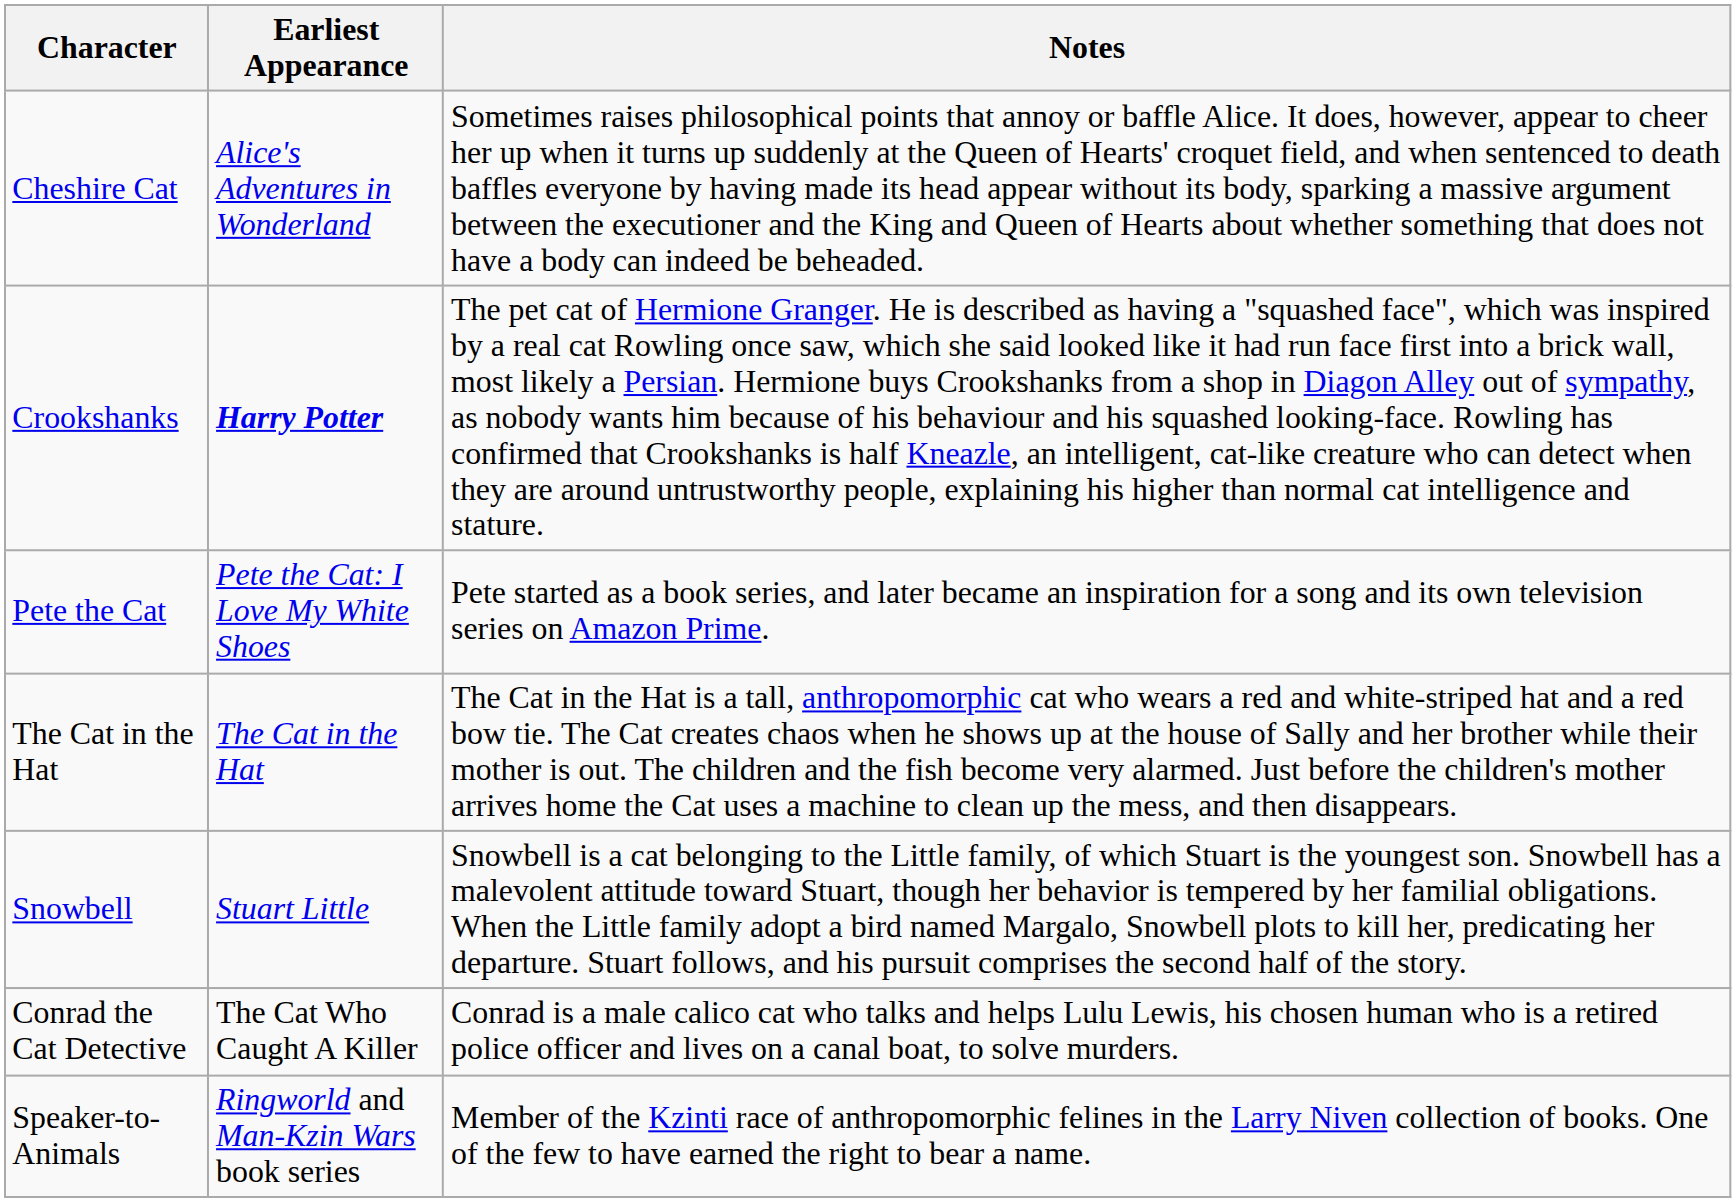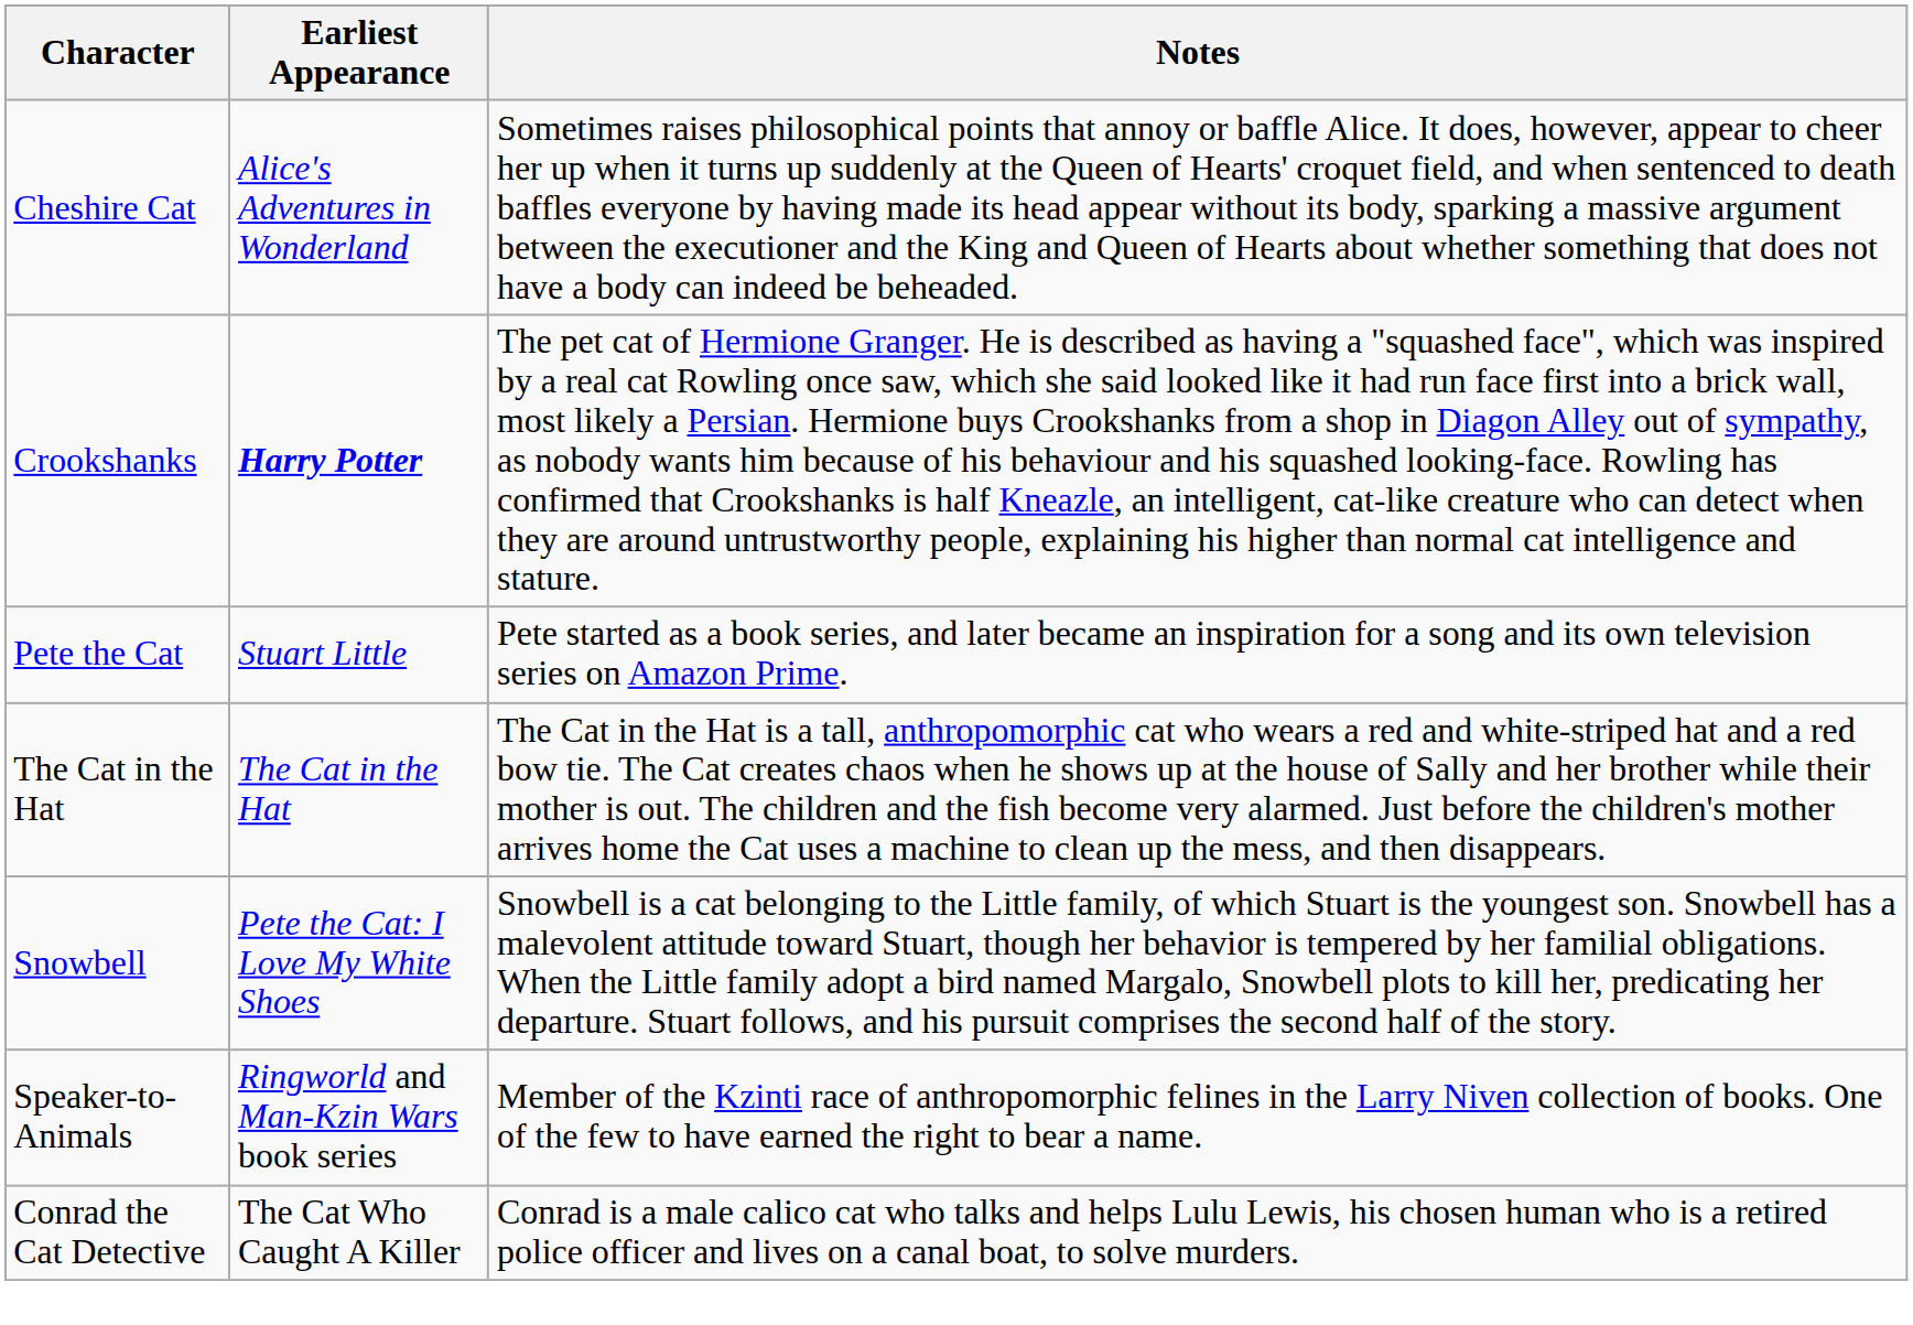 <table class="wikitable sortable">
 <tr>
 <th>Character</th>
 <th>Earliest Appearance</th>
 <th>Notes</th>
 </tr>
 <tr>
 <td><a href='#'>Cheshire Cat</a></td>
 <td><em><a href='#'>Alice's Adventures in Wonderland</a></em></td>
 <td>Sometimes raises philosophical points that annoy or baffle Alice. It does, however, appear to cheer her up when it turns up suddenly at the Queen of Hearts' croquet field, and when sentenced to death baffles everyone by having made its head appear without its body, sparking a massive argument between the executioner and the King and Queen of Hearts about whether something that does not have a body can indeed be beheaded.</td>
 </tr>
 <tr>
 <td><a href='#'>Crookshanks</a></td>
 <td><strong><em><a href='#'>Harry Potter</a></em></strong></td>
 <td>The pet cat of <a href='#'>Hermione Granger</a>. He is described as having a "squashed face", which was inspired by a real cat Rowling once saw, which she said looked like it had run face first into a brick wall, most likely a <a href='#'>Persian</a>. Hermione buys Crookshanks from a shop in <a href='#'>Diagon Alley</a> out of <a href='#'>sympathy</a>, as nobody wants him because of his behaviour and his squashed looking-face. Rowling has confirmed that Crookshanks is half <a href='#'>Kneazle</a>, an intelligent, cat-like creature who can detect when they are around untrustworthy people, explaining his higher than normal cat intelligence and stature.</td>
 </tr>
 <tr>
 <td><a href='#'>Pete the Cat</a></td>
-<td><em><a href='#'>Pete the Cat: I Love My White Shoes</a></em></td>
+<td><em><a href='#'>Stuart Little</a></em></td>
 <td>Pete started as a book series, and later became an inspiration for a song and its own television series on <a href='#'>Amazon Prime</a>.</td>
 </tr>
 <tr>
 <td>The Cat in the Hat</td>
 <td><em><a href='#'>The Cat in the Hat</a></em></td>
 <td>The Cat in the Hat is a tall, <a href='#'>anthropomorphic</a> cat who wears a red and white-striped hat and a red bow tie. The Cat creates chaos when he shows up at the house of Sally and her brother while their mother is out. The children and the fish become very alarmed. Just before the children's mother arrives home the Cat uses a machine to clean up the mess, and then disappears.</td>
 </tr>
 <tr>
 <td><a href='#'>Snowbell</a></td>
-<td><em><a href='#'>Stuart Little</a></em></td>
+<td><em><a href='#'>Pete the Cat: I Love My White Shoes</a></em></td>
 <td>Snowbell is a cat belonging to the Little family, of which Stuart is the youngest son. Snowbell has a malevolent attitude toward Stuart, though her behavior is tempered by her familial obligations. When the Little family adopt a bird named Margalo, Snowbell plots to kill her, predicating her departure. Stuart follows, and his pursuit comprises the second half of the story.</td>
+</tr>
+<tr>
+<td>Speaker-to-Animals</td>
+<td><em><a href='#'>Ringworld</a></em> and <em><a href='#'>Man-Kzin Wars</a></em> book series</td>
+<td>Member of the <a href='#'>Kzinti</a> race of anthropomorphic felines in the <a href='#'>Larry Niven</a> collection of books. One of the few to have earned the right to bear a name.</td>
 </tr>
 <tr>
 <td>Conrad the Cat Detective</td>
 <td>The Cat Who Caught A Killer</td>
 <td>Conrad is a male calico cat who talks and helps Lulu Lewis, his chosen human who is a retired police officer and lives on a canal boat, to solve murders.</td>
 </tr>
-<tr>
-<td>Speaker-to-Animals</td>
-<td><em><a href='#'>Ringworld</a></em> and <em><a href='#'>Man-Kzin Wars</a></em> book series</td>
-<td>Member of the <a href='#'>Kzinti</a> race of anthropomorphic felines in the <a href='#'>Larry Niven</a> collection of books. One of the few to have earned the right to bear a name.</td>
-</tr>
 </table>
